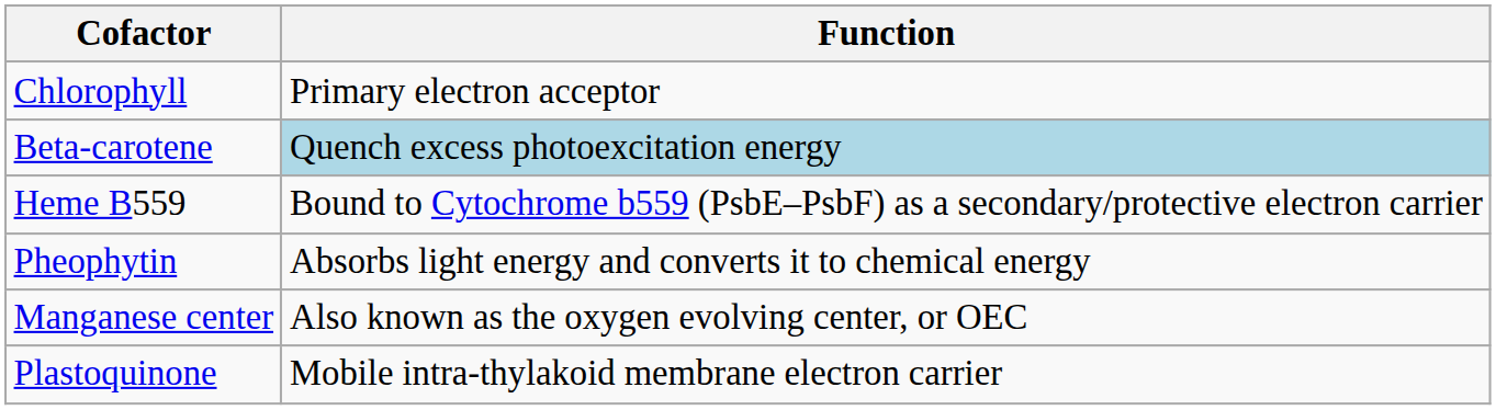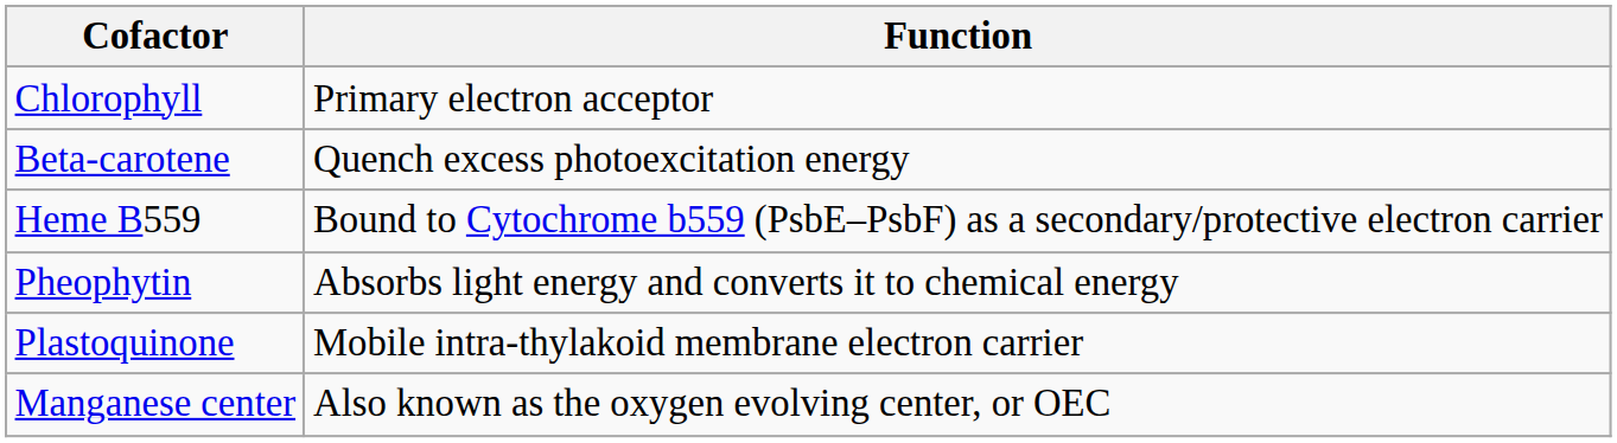 <table class=wikitable>
 <tr>
 <th><strong>Cofactor</strong></th>
 <th><strong>Function</strong></th>
 </tr>
 <tr>
 <td><a href='#'>Chlorophyll</a></td>
 <td>Primary electron acceptor</td>
 </tr>
 <tr>
 <td><a href='#'>Beta-carotene</a></td>
-<td style="background: lightblue;">Quench excess photoexcitation energy</td>
+<td>Quench excess photoexcitation energy</td>
 </tr>
 <tr>
 <td><a href='#'>Heme B</a>559</td>
 <td>Bound to <a href='#'>Cytochrome b559</a> (PsbE–PsbF) as a secondary/protective electron carrier</td>
 </tr>
 <tr>
 <td><a href='#'>Pheophytin</a></td>
 <td>Absorbs light energy and converts it to chemical energy</td>
 </tr>
 <tr>
+<td><a href='#'>Plastoquinone</a></td>
+<td>Mobile intra-thylakoid membrane electron carrier</td>
+</tr>
+<tr>
 <td><a href='#'>Manganese center</a></td>
 <td>Also known as the oxygen evolving center, or OEC</td>
 </tr>
-<tr>
-<td><a href='#'>Plastoquinone</a></td>
-<td>Mobile intra-thylakoid membrane electron carrier</td>
-</tr>
 </table>
